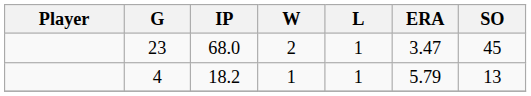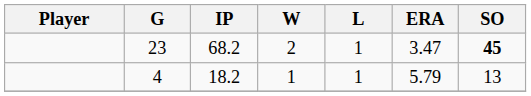 <table class="wikitable sortable">
 <tr>
 <th bgcolor="#DDDDFF" width="16%">Player</th>
 <th bgcolor="#DDDDFF" width="9%">G</th>
 <th bgcolor="#DDDDFF" width="9%">IP</th>
 <th bgcolor="#DDDDFF" width="9%">W</th>
 <th bgcolor="#DDDDFF" width="9%">L</th>
 <th bgcolor="#DDDDFF" width="9%">ERA</th>
 <th bgcolor="#DDDDFF" width="9%">SO</th>
 </tr>
 <tr align="center">
 <td></td>
 <td>23</td>
-<td>68.0</td>
+<td>68.2</td>
 <td>2</td>
 <td>1</td>
 <td>3.47</td>
-<td>45</td>
+<td><strong>45</strong></td>
 </tr>
 <tr align="center">
 <td></td>
 <td>4</td>
 <td>18.2</td>
 <td>1</td>
 <td>1</td>
 <td>5.79</td>
 <td>13</td>
 </tr>
 <tr align="center">
 </tr>
 </table>
